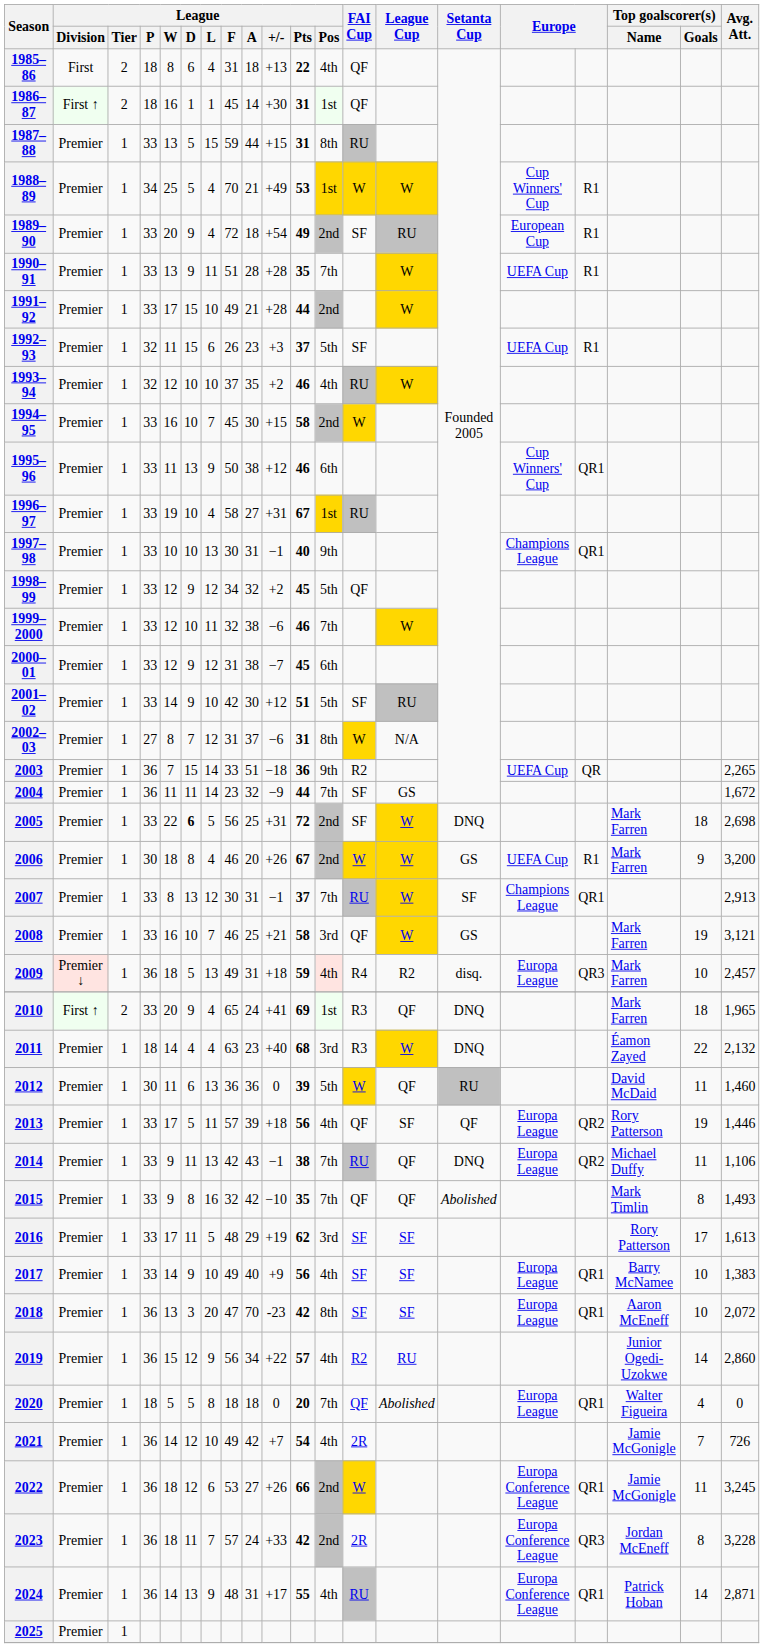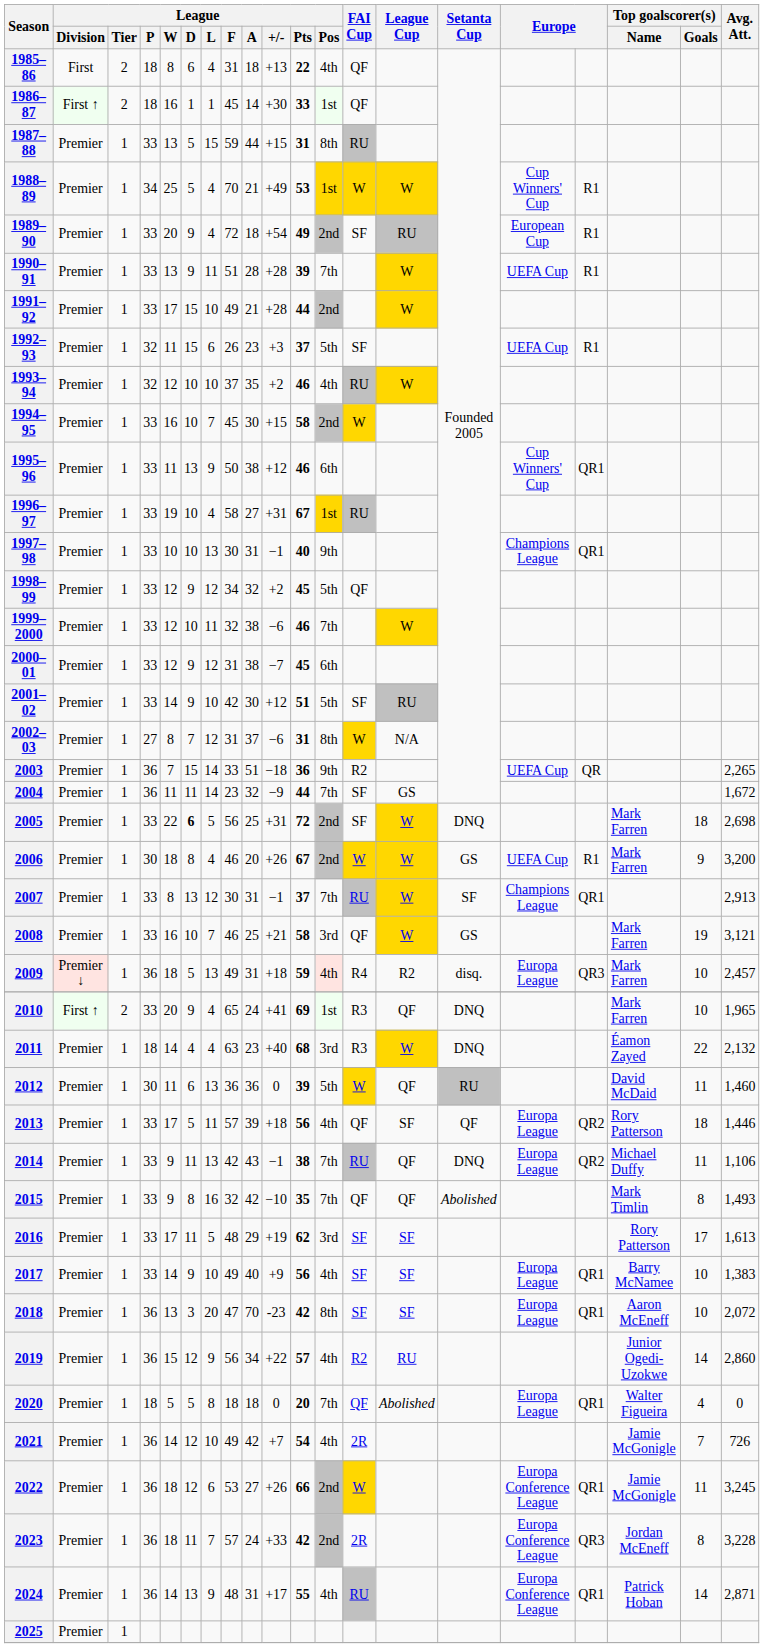 <table class="wikitable sortable" style="text-align: center">
 <tr>
 <th rowspan=2>Season</th>
 <th colspan=11>League</th>
 <th rowspan=2><a href='#'>FAI Cup</a></th>
 <th rowspan=2><a href='#'>League<br>Cup</a></th>
 <th rowspan=2><a href='#'>Setanta<br> Cup</a></th>
 <th rowspan=2 colspan=2><a href='#'>Europe</a></th>
 <th colspan=2>Top goalscorer(s)</th>
 <th rowspan=2>Avg.<br>Att.</th>
 </tr>
 <tr>
 <th>Division</th>
 <th>Tier</th>
 <th>P</th>
 <th>W</th>
 <th>D</th>
 <th>L</th>
 <th>F</th>
 <th>A</th>
 <th>+/-</th>
 <th>Pts</th>
 <th>Pos</th>
 <th>Name</th>
 <th>Goals</th>
 </tr>
 <tr>
 <th><a href='#'>1985–86</a></th>
 <td>First</td>
 <td>2</td>
 <td>18</td>
 <td>8</td>
 <td>6</td>
 <td>4</td>
 <td>31</td>
 <td>18</td>
 <td>+13</td>
 <td><strong>22</strong></td>
 <td>4th</td>
 <td>QF</td>
 <td></td>
 <td ! rowspan=20>Founded <br> 2005</td>
 <td></td>
 <td></td>
 <td></td>
 <td></td>
 <td></td>
 </tr>
 <tr>
 <th><a href='#'>1986–87</a></th>
 <td bgcolor=honeydew>First ↑</td>
 <td>2</td>
 <td>18</td>
 <td>16</td>
 <td>1</td>
 <td>1</td>
 <td>45</td>
 <td>14</td>
 <td>+30</td>
-<td><strong>31</strong></td>
+<td><strong>33</strong></td>
 <td bgcolor=honeydew>1st</td>
 <td>QF</td>
 <td></td>
 <td></td>
 <td></td>
 <td></td>
 <td></td>
 <td></td>
 </tr>
 <tr>
 <th><a href='#'>1987–88</a></th>
 <td>Premier</td>
 <td>1</td>
 <td>33</td>
 <td>13</td>
 <td>5</td>
 <td>15</td>
 <td>59</td>
 <td>44</td>
 <td>+15</td>
 <td><strong>31</strong></td>
 <td>8th</td>
 <td bgcolor="silver">RU</td>
 <td></td>
 <td></td>
 <td></td>
 <td></td>
 <td></td>
 <td></td>
 </tr>
 <tr>
 <th><a href='#'>1988–89</a></th>
 <td>Premier</td>
 <td>1</td>
 <td>34</td>
 <td>25</td>
 <td>5</td>
 <td>4</td>
 <td>70</td>
 <td>21</td>
 <td>+49</td>
 <td><strong>53</strong></td>
 <td bgcolor="gold">1st</td>
 <td bgcolor="gold">W</td>
 <td bgcolor="gold">W</td>
 <td><a href='#'>Cup Winners' Cup</a></td>
 <td>R1</td>
 <td></td>
 <td></td>
 <td></td>
 </tr>
 <tr>
 <th><a href='#'>1989–90</a></th>
 <td>Premier</td>
 <td>1</td>
 <td>33</td>
 <td>20</td>
 <td>9</td>
 <td>4</td>
 <td>72</td>
 <td>18</td>
 <td>+54</td>
 <td><strong>49</strong></td>
 <td bgcolor="silver">2nd</td>
 <td>SF</td>
 <td bgcolor="silver">RU</td>
 <td><a href='#'>European Cup</a></td>
 <td>R1</td>
 <td></td>
 <td></td>
 <td></td>
 </tr>
 <tr>
 <th><a href='#'>1990–91</a></th>
 <td>Premier</td>
 <td>1</td>
 <td>33</td>
 <td>13</td>
 <td>9</td>
 <td>11</td>
 <td>51</td>
 <td>28</td>
 <td>+28</td>
-<td><strong>35</strong></td>
+<td><strong>39</strong></td>
 <td>7th</td>
 <td></td>
 <td bgcolor="gold">W</td>
 <td><a href='#'>UEFA Cup</a></td>
 <td>R1</td>
 <td></td>
 <td></td>
 <td></td>
 </tr>
 <tr>
 <th><a href='#'>1991–92</a></th>
 <td>Premier</td>
 <td>1</td>
 <td>33</td>
 <td>17</td>
 <td>15</td>
 <td>10</td>
 <td>49</td>
 <td>21</td>
 <td>+28</td>
 <td><strong>44</strong></td>
 <td bgcolor="silver">2nd</td>
 <td></td>
 <td bgcolor="gold">W</td>
 <td></td>
 <td></td>
 <td></td>
 <td></td>
 <td></td>
 </tr>
 <tr>
 <th><a href='#'>1992–93</a></th>
 <td>Premier</td>
 <td>1</td>
 <td>32</td>
 <td>11</td>
 <td>15</td>
 <td>6</td>
 <td>26</td>
 <td>23</td>
 <td>+3</td>
 <td><strong>37</strong></td>
 <td>5th</td>
 <td>SF</td>
 <td></td>
 <td><a href='#'>UEFA Cup</a></td>
 <td>R1</td>
 <td></td>
 <td></td>
 <td></td>
 </tr>
 <tr>
 <th><a href='#'>1993–94</a></th>
 <td>Premier</td>
 <td>1</td>
 <td>32</td>
 <td>12</td>
 <td>10</td>
 <td>10</td>
 <td>37</td>
 <td>35</td>
 <td>+2</td>
 <td><strong>46</strong></td>
 <td>4th</td>
 <td bgcolor="silver">RU</td>
 <td bgcolor="gold">W</td>
 <td></td>
 <td></td>
 <td></td>
 <td></td>
 <td></td>
 </tr>
 <tr>
 <th><a href='#'>1994–95</a></th>
 <td>Premier</td>
 <td>1</td>
 <td>33</td>
 <td>16</td>
 <td>10</td>
 <td>7</td>
 <td>45</td>
 <td>30</td>
 <td>+15</td>
 <td><strong>58</strong></td>
 <td bgcolor="silver">2nd</td>
 <td bgcolor="gold">W</td>
 <td></td>
 <td></td>
 <td></td>
 <td></td>
 <td></td>
 <td></td>
 </tr>
 <tr>
 <th><a href='#'>1995–96</a></th>
 <td>Premier</td>
 <td>1</td>
 <td>33</td>
 <td>11</td>
 <td>13</td>
 <td>9</td>
 <td>50</td>
 <td>38</td>
 <td>+12</td>
 <td><strong>46</strong></td>
 <td>6th</td>
 <td></td>
 <td></td>
 <td><a href='#'>Cup Winners' Cup</a></td>
 <td>QR1</td>
 <td></td>
 <td></td>
 <td></td>
 </tr>
 <tr>
 <th><a href='#'>1996–97</a></th>
 <td>Premier</td>
 <td>1</td>
 <td>33</td>
 <td>19</td>
 <td>10</td>
 <td>4</td>
 <td>58</td>
 <td>27</td>
 <td>+31</td>
 <td><strong>67</strong></td>
 <td bgcolor="gold">1st</td>
 <td bgcolor="silver">RU</td>
 <td></td>
 <td></td>
 <td></td>
 <td></td>
 <td></td>
 <td></td>
 </tr>
 <tr>
 <th><a href='#'>1997–98</a></th>
 <td>Premier</td>
 <td>1</td>
 <td>33</td>
 <td>10</td>
 <td>10</td>
 <td>13</td>
 <td>30</td>
 <td>31</td>
 <td>−1</td>
 <td><strong>40</strong></td>
 <td>9th</td>
 <td></td>
 <td></td>
 <td><a href='#'>Champions League</a></td>
 <td>QR1</td>
 <td></td>
 <td></td>
 <td></td>
 </tr>
 <tr>
 <th><a href='#'>1998–99</a></th>
 <td>Premier</td>
 <td>1</td>
 <td>33</td>
 <td>12</td>
 <td>9</td>
 <td>12</td>
 <td>34</td>
 <td>32</td>
 <td>+2</td>
 <td><strong>45</strong></td>
 <td>5th</td>
 <td>QF</td>
 <td></td>
 <td></td>
 <td></td>
 <td></td>
 <td></td>
 <td></td>
 </tr>
 <tr>
 <th><a href='#'>1999–2000</a></th>
 <td>Premier</td>
 <td>1</td>
 <td>33</td>
 <td>12</td>
 <td>10</td>
 <td>11</td>
 <td>32</td>
 <td>38</td>
 <td>−6</td>
 <td><strong>46</strong></td>
 <td>7th</td>
 <td></td>
 <td bgcolor="gold">W</td>
 <td></td>
 <td></td>
 <td></td>
 <td></td>
 <td></td>
 </tr>
 <tr>
 <th><a href='#'>2000–01</a></th>
 <td>Premier</td>
 <td>1</td>
 <td>33</td>
 <td>12</td>
 <td>9</td>
 <td>12</td>
 <td>31</td>
 <td>38</td>
 <td>−7</td>
 <td><strong>45</strong></td>
 <td>6th</td>
 <td></td>
 <td></td>
 <td></td>
 <td></td>
 <td></td>
 <td></td>
 <td></td>
 </tr>
 <tr>
 <th><a href='#'>2001–02</a></th>
 <td>Premier</td>
 <td>1</td>
 <td>33</td>
 <td>14</td>
 <td>9</td>
 <td>10</td>
 <td>42</td>
 <td>30</td>
 <td>+12</td>
 <td><strong>51</strong></td>
 <td>5th</td>
 <td>SF</td>
 <td bgcolor="silver">RU</td>
 <td></td>
 <td></td>
 <td></td>
 <td></td>
 <td></td>
 </tr>
 <tr>
 <th><a href='#'>2002–03</a></th>
 <td>Premier</td>
 <td>1</td>
 <td>27</td>
 <td>8</td>
 <td>7</td>
 <td>12</td>
 <td>31</td>
 <td>37</td>
 <td>−6</td>
 <td><strong>31</strong></td>
 <td>8th</td>
 <td bgcolor="gold">W</td>
 <td>N/A</td>
 <td></td>
 <td></td>
 <td></td>
 <td></td>
 <td></td>
 </tr>
 <tr>
 <th><a href='#'>2003</a></th>
 <td>Premier</td>
 <td>1</td>
 <td>36</td>
 <td>7</td>
 <td>15</td>
 <td>14</td>
 <td>33</td>
 <td>51</td>
 <td>−18</td>
 <td><strong>36</strong></td>
 <td>9th</td>
 <td>R2</td>
 <td></td>
 <td><a href='#'>UEFA Cup</a></td>
 <td>QR</td>
 <td></td>
 <td></td>
 <td>2,265</td>
 </tr>
 <tr>
 <th><a href='#'>2004</a></th>
 <td>Premier</td>
 <td>1</td>
 <td>36</td>
 <td>11</td>
 <td>11</td>
 <td>14</td>
 <td>23</td>
 <td>32</td>
 <td>−9</td>
 <td><strong>44</strong></td>
 <td>7th</td>
 <td>SF</td>
 <td>GS</td>
 <td></td>
 <td></td>
 <td></td>
 <td></td>
 <td>1,672</td>
 </tr>
 <tr>
 <th><a href='#'>2005</a></th>
 <td>Premier</td>
 <td>1</td>
 <td>33</td>
 <td>22</td>
 <td><strong>6</strong></td>
 <td>5</td>
 <td>56</td>
 <td>25</td>
 <td>+31</td>
 <td><strong>72</strong></td>
 <td bgcolor="silver">2nd</td>
 <td>SF</td>
 <td bgcolor="gold"><a href='#'>W</a></td>
 <td>DNQ</td>
 <td></td>
 <td></td>
 <td align=left><a href='#'>Mark Farren</a></td>
 <td>18</td>
 <td>2,698</td>
 </tr>
 <tr>
 <th><a href='#'>2006</a></th>
 <td>Premier</td>
 <td>1</td>
 <td>30</td>
 <td>18</td>
 <td>8</td>
 <td>4</td>
 <td>46</td>
 <td>20</td>
 <td>+26</td>
 <td><strong>67</strong></td>
 <td bgcolor="silver">2nd</td>
 <td bgcolor="gold"><a href='#'>W</a></td>
 <td bgcolor="gold"><a href='#'>W</a></td>
 <td>GS</td>
 <td><a href='#'>UEFA Cup</a></td>
 <td>R1</td>
 <td align=left><a href='#'>Mark Farren</a></td>
 <td>9</td>
 <td>3,200</td>
 </tr>
 <tr>
 <th><a href='#'>2007</a></th>
 <td>Premier</td>
 <td>1</td>
 <td>33</td>
 <td>8</td>
 <td>13</td>
 <td>12</td>
 <td>30</td>
 <td>31</td>
 <td>−1</td>
 <td><strong>37</strong></td>
 <td>7th</td>
 <td bgcolor="silver"><a href='#'>RU</a></td>
 <td bgcolor="gold"><a href='#'>W</a></td>
 <td>SF</td>
 <td><a href='#'>Champions League</a></td>
 <td>QR1</td>
 <td></td>
 <td></td>
 <td>2,913</td>
 </tr>
 <tr>
 <th><a href='#'>2008</a></th>
 <td>Premier</td>
 <td>1</td>
 <td>33</td>
 <td>16</td>
 <td>10</td>
 <td>7</td>
 <td>46</td>
 <td>25</td>
 <td>+21</td>
 <td><strong>58</strong></td>
 <td>3rd</td>
 <td>QF</td>
 <td bgcolor="gold"><a href='#'>W</a></td>
 <td>GS</td>
 <td></td>
 <td></td>
 <td align=left><a href='#'>Mark Farren</a></td>
 <td>19</td>
 <td>3,121</td>
 </tr>
 <tr>
 <th><a href='#'>2009</a></th>
 <td bgcolor=MistyRose>Premier ↓</td>
 <td>1</td>
 <td>36</td>
 <td>18</td>
 <td>5</td>
 <td>13</td>
 <td>49</td>
 <td>31</td>
 <td>+18</td>
 <td><strong>59</strong></td>
 <td bgcolor=MistyRose>4th</td>
 <td>R4</td>
 <td>R2</td>
 <td>disq.</td>
 <td><a href='#'>Europa League</a></td>
 <td>QR3</td>
 <td align=left><a href='#'>Mark Farren</a></td>
 <td>10</td>
 <td>2,457</td>
 </tr>
 <tr>
 </tr>
 <tr>
 <th><a href='#'>2010</a></th>
 <td bgcolor=honeydew>First  ↑</td>
 <td>2</td>
 <td>33</td>
 <td>20</td>
 <td>9</td>
 <td>4</td>
 <td>65</td>
 <td>24</td>
 <td>+41</td>
 <td><strong>69</strong></td>
 <td bgcolor=honeydew>1st</td>
 <td>R3</td>
 <td>QF</td>
 <td>DNQ</td>
 <td></td>
 <td></td>
 <td align=left><a href='#'>Mark Farren</a></td>
-<td>18</td>
+<td>10</td>
 <td>1,965</td>
 </tr>
 <tr>
 <th><a href='#'>2011</a></th>
 <td>Premier</td>
 <td>1</td>
 <td>18</td>
 <td>14</td>
 <td>4</td>
 <td>4</td>
 <td>63</td>
 <td>23</td>
 <td>+40</td>
 <td><strong>68</strong></td>
 <td>3rd</td>
 <td>R3</td>
 <td bgcolor="gold"><a href='#'>W</a></td>
 <td>DNQ</td>
 <td></td>
 <td></td>
 <td align=left><a href='#'>Éamon Zayed</a></td>
 <td>22</td>
 <td>2,132</td>
 </tr>
 <tr>
 <th><a href='#'>2012</a></th>
 <td>Premier</td>
 <td>1</td>
 <td>30</td>
 <td>11</td>
 <td>6</td>
 <td>13</td>
 <td>36</td>
 <td>36</td>
 <td>0</td>
 <td><strong>39</strong></td>
 <td>5th</td>
 <td bgcolor=gold><a href='#'>W</a></td>
 <td>QF</td>
 <td bgcolor="silver">RU</td>
 <td></td>
 <td></td>
 <td align=left><a href='#'>David McDaid</a></td>
 <td>11</td>
 <td>1,460</td>
 </tr>
 <tr>
 <th><a href='#'>2013</a></th>
 <td>Premier</td>
 <td>1</td>
 <td>33</td>
 <td>17</td>
 <td>5</td>
 <td>11</td>
 <td>57</td>
 <td>39</td>
 <td>+18</td>
 <td><strong>56</strong></td>
 <td>4th</td>
 <td>QF</td>
 <td>SF</td>
 <td>QF</td>
 <td><a href='#'>Europa League</a></td>
 <td>QR2</td>
 <td align=left><a href='#'>Rory Patterson</a></td>
-<td>19</td>
+<td>18</td>
 <td>1,446</td>
 </tr>
 <tr>
 <th><a href='#'>2014</a></th>
 <td>Premier</td>
 <td>1</td>
 <td>33</td>
 <td>9</td>
 <td>11</td>
 <td>13</td>
 <td>42</td>
 <td>43</td>
 <td>−1</td>
 <td><strong>38</strong></td>
 <td>7th</td>
 <td bgcolor="silver"><a href='#'>RU</a></td>
 <td>QF</td>
 <td>DNQ</td>
 <td><a href='#'>Europa League</a></td>
 <td>QR2</td>
 <td align=left><a href='#'>Michael Duffy</a></td>
 <td>11</td>
 <td>1,106</td>
 </tr>
 <tr>
 <th><a href='#'>2015</a></th>
 <td>Premier</td>
 <td>1</td>
 <td>33</td>
 <td>9</td>
 <td>8</td>
 <td>16</td>
 <td>32</td>
 <td>42</td>
 <td>−10</td>
 <td><strong>35</strong></td>
 <td>7th</td>
 <td>QF</td>
 <td>QF</td>
 <td rowspan="1"><em>Abolished</em></td>
 <td></td>
 <td></td>
 <td align=left><a href='#'>Mark Timlin</a></td>
 <td>8</td>
 <td>1,493</td>
 </tr>
 <tr>
 <th><a href='#'>2016</a></th>
 <td>Premier</td>
 <td>1</td>
 <td>33</td>
 <td>17</td>
 <td>11</td>
 <td>5</td>
 <td>48</td>
 <td>29</td>
 <td>+19</td>
 <td><strong>62</strong></td>
 <td>3rd</td>
 <td><a href='#'>SF</a></td>
 <td><a href='#'>SF</a></td>
 <td></td>
 <td></td>
 <td></td>
 <td><a href='#'>Rory Patterson</a></td>
 <td>17</td>
 <td>1,613</td>
 </tr>
 <tr>
 <th><a href='#'>2017</a></th>
 <td>Premier</td>
 <td>1</td>
 <td>33</td>
 <td>14</td>
 <td>9</td>
 <td>10</td>
 <td>49</td>
 <td>40</td>
 <td>+9</td>
 <td><strong>56 </strong></td>
 <td>4th</td>
 <td><a href='#'>SF</a></td>
 <td><a href='#'>SF</a></td>
 <td></td>
 <td><a href='#'>Europa League</a></td>
 <td>QR1</td>
 <td><a href='#'>Barry McNamee</a></td>
 <td>10</td>
 <td>1,383</td>
 </tr>
 <tr>
 <th><a href='#'>2018</a></th>
 <td>Premier</td>
 <td>1</td>
 <td>36</td>
 <td>13</td>
 <td>3</td>
 <td>20</td>
 <td>47</td>
 <td>70</td>
 <td>-23</td>
 <td><strong>42 </strong></td>
 <td>8th</td>
 <td><a href='#'>SF</a></td>
 <td><a href='#'>SF</a></td>
 <td></td>
 <td><a href='#'>Europa League</a></td>
 <td>QR1</td>
 <td><a href='#'>Aaron McEneff</a></td>
 <td>10</td>
 <td>2,072</td>
 </tr>
 <tr>
 <th><a href='#'>2019</a></th>
 <td>Premier</td>
 <td>1</td>
 <td>36</td>
 <td>15</td>
 <td>12</td>
 <td>9</td>
 <td>56</td>
 <td>34</td>
 <td>+22</td>
 <td><strong>57 </strong></td>
 <td>4th</td>
 <td><a href='#'>R2</a></td>
 <td><a href='#'>RU</a></td>
 <td></td>
 <td></td>
 <td></td>
 <td><a href='#'>Junior Ogedi-Uzokwe</a></td>
 <td>14</td>
 <td>2,860</td>
 </tr>
 <tr>
 <th><a href='#'>2020</a></th>
 <td>Premier</td>
 <td>1</td>
 <td>18</td>
 <td>5</td>
 <td>5</td>
 <td>8</td>
 <td>18</td>
 <td>18</td>
 <td>0</td>
 <td><strong>20 </strong></td>
 <td>7th</td>
 <td><a href='#'>QF</a></td>
 <td rowspan="1"><em>Abolished</em></td>
 <td></td>
 <td><a href='#'>Europa League</a></td>
 <td>QR1</td>
 <td><a href='#'>Walter Figueira</a></td>
 <td>4</td>
 <td>0</td>
 </tr>
 <tr>
 <th><a href='#'>2021</a></th>
 <td>Premier</td>
 <td>1</td>
 <td>36</td>
 <td>14</td>
 <td>12</td>
 <td>10</td>
 <td>49</td>
 <td>42</td>
 <td>+7</td>
 <td><strong>54 </strong></td>
 <td>4th</td>
 <td><a href='#'>2R</a></td>
 <td></td>
 <td></td>
 <td></td>
 <td></td>
 <td><a href='#'>Jamie McGonigle</a></td>
 <td>7</td>
 <td>726</td>
 </tr>
 <tr>
 <th><a href='#'>2022</a></th>
 <td>Premier</td>
 <td>1</td>
 <td>36</td>
 <td>18</td>
 <td>12</td>
 <td>6</td>
 <td>53</td>
 <td>27</td>
 <td>+26</td>
 <td><strong>66 </strong></td>
 <td bgcolor="silver">2nd</td>
 <td bgcolor=gold><a href='#'>W</a></td>
 <td></td>
 <td></td>
 <td><a href='#'>Europa Conference League</a></td>
 <td>QR1</td>
 <td><a href='#'>Jamie McGonigle</a></td>
 <td>11</td>
 <td>3,245</td>
 </tr>
 <tr>
 <th><a href='#'>2023</a></th>
 <td>Premier</td>
 <td>1</td>
 <td>36</td>
 <td>18</td>
 <td>11</td>
 <td>7</td>
 <td>57</td>
 <td>24</td>
 <td>+33</td>
 <td><strong>42 </strong></td>
 <td bgcolor="silver">2nd</td>
 <td><a href='#'>2R</a></td>
 <td></td>
 <td></td>
 <td><a href='#'>Europa Conference League</a></td>
 <td>QR3</td>
 <td><a href='#'>Jordan McEneff</a></td>
 <td>8</td>
 <td>3,228</td>
 </tr>
 <tr>
 <th><a href='#'>2024</a></th>
 <td>Premier</td>
 <td>1</td>
 <td>36</td>
 <td>14</td>
 <td>13</td>
 <td>9</td>
 <td>48</td>
 <td>31</td>
 <td>+17</td>
 <td><strong>55</strong></td>
 <td>4th</td>
 <td bgcolor="silver"><a href='#'>RU</a></td>
 <td></td>
 <td></td>
 <td><a href='#'>Europa Conference League</a></td>
 <td>QR1</td>
 <td><a href='#'>Patrick Hoban</a></td>
 <td>14</td>
 <td>2,871</td>
 </tr>
 <tr>
 <th><a href='#'>2025</a></th>
 <td>Premier</td>
 <td>1</td>
 <td></td>
 <td></td>
 <td></td>
 <td></td>
 <td></td>
 <td></td>
 <td></td>
 <td></td>
 <td></td>
 <td></td>
 <td></td>
 <td></td>
 <td></td>
 <td></td>
 <td></td>
 <td></td>
 <td></td>
 </tr>
 <tr>
 </tr>
 </table>
